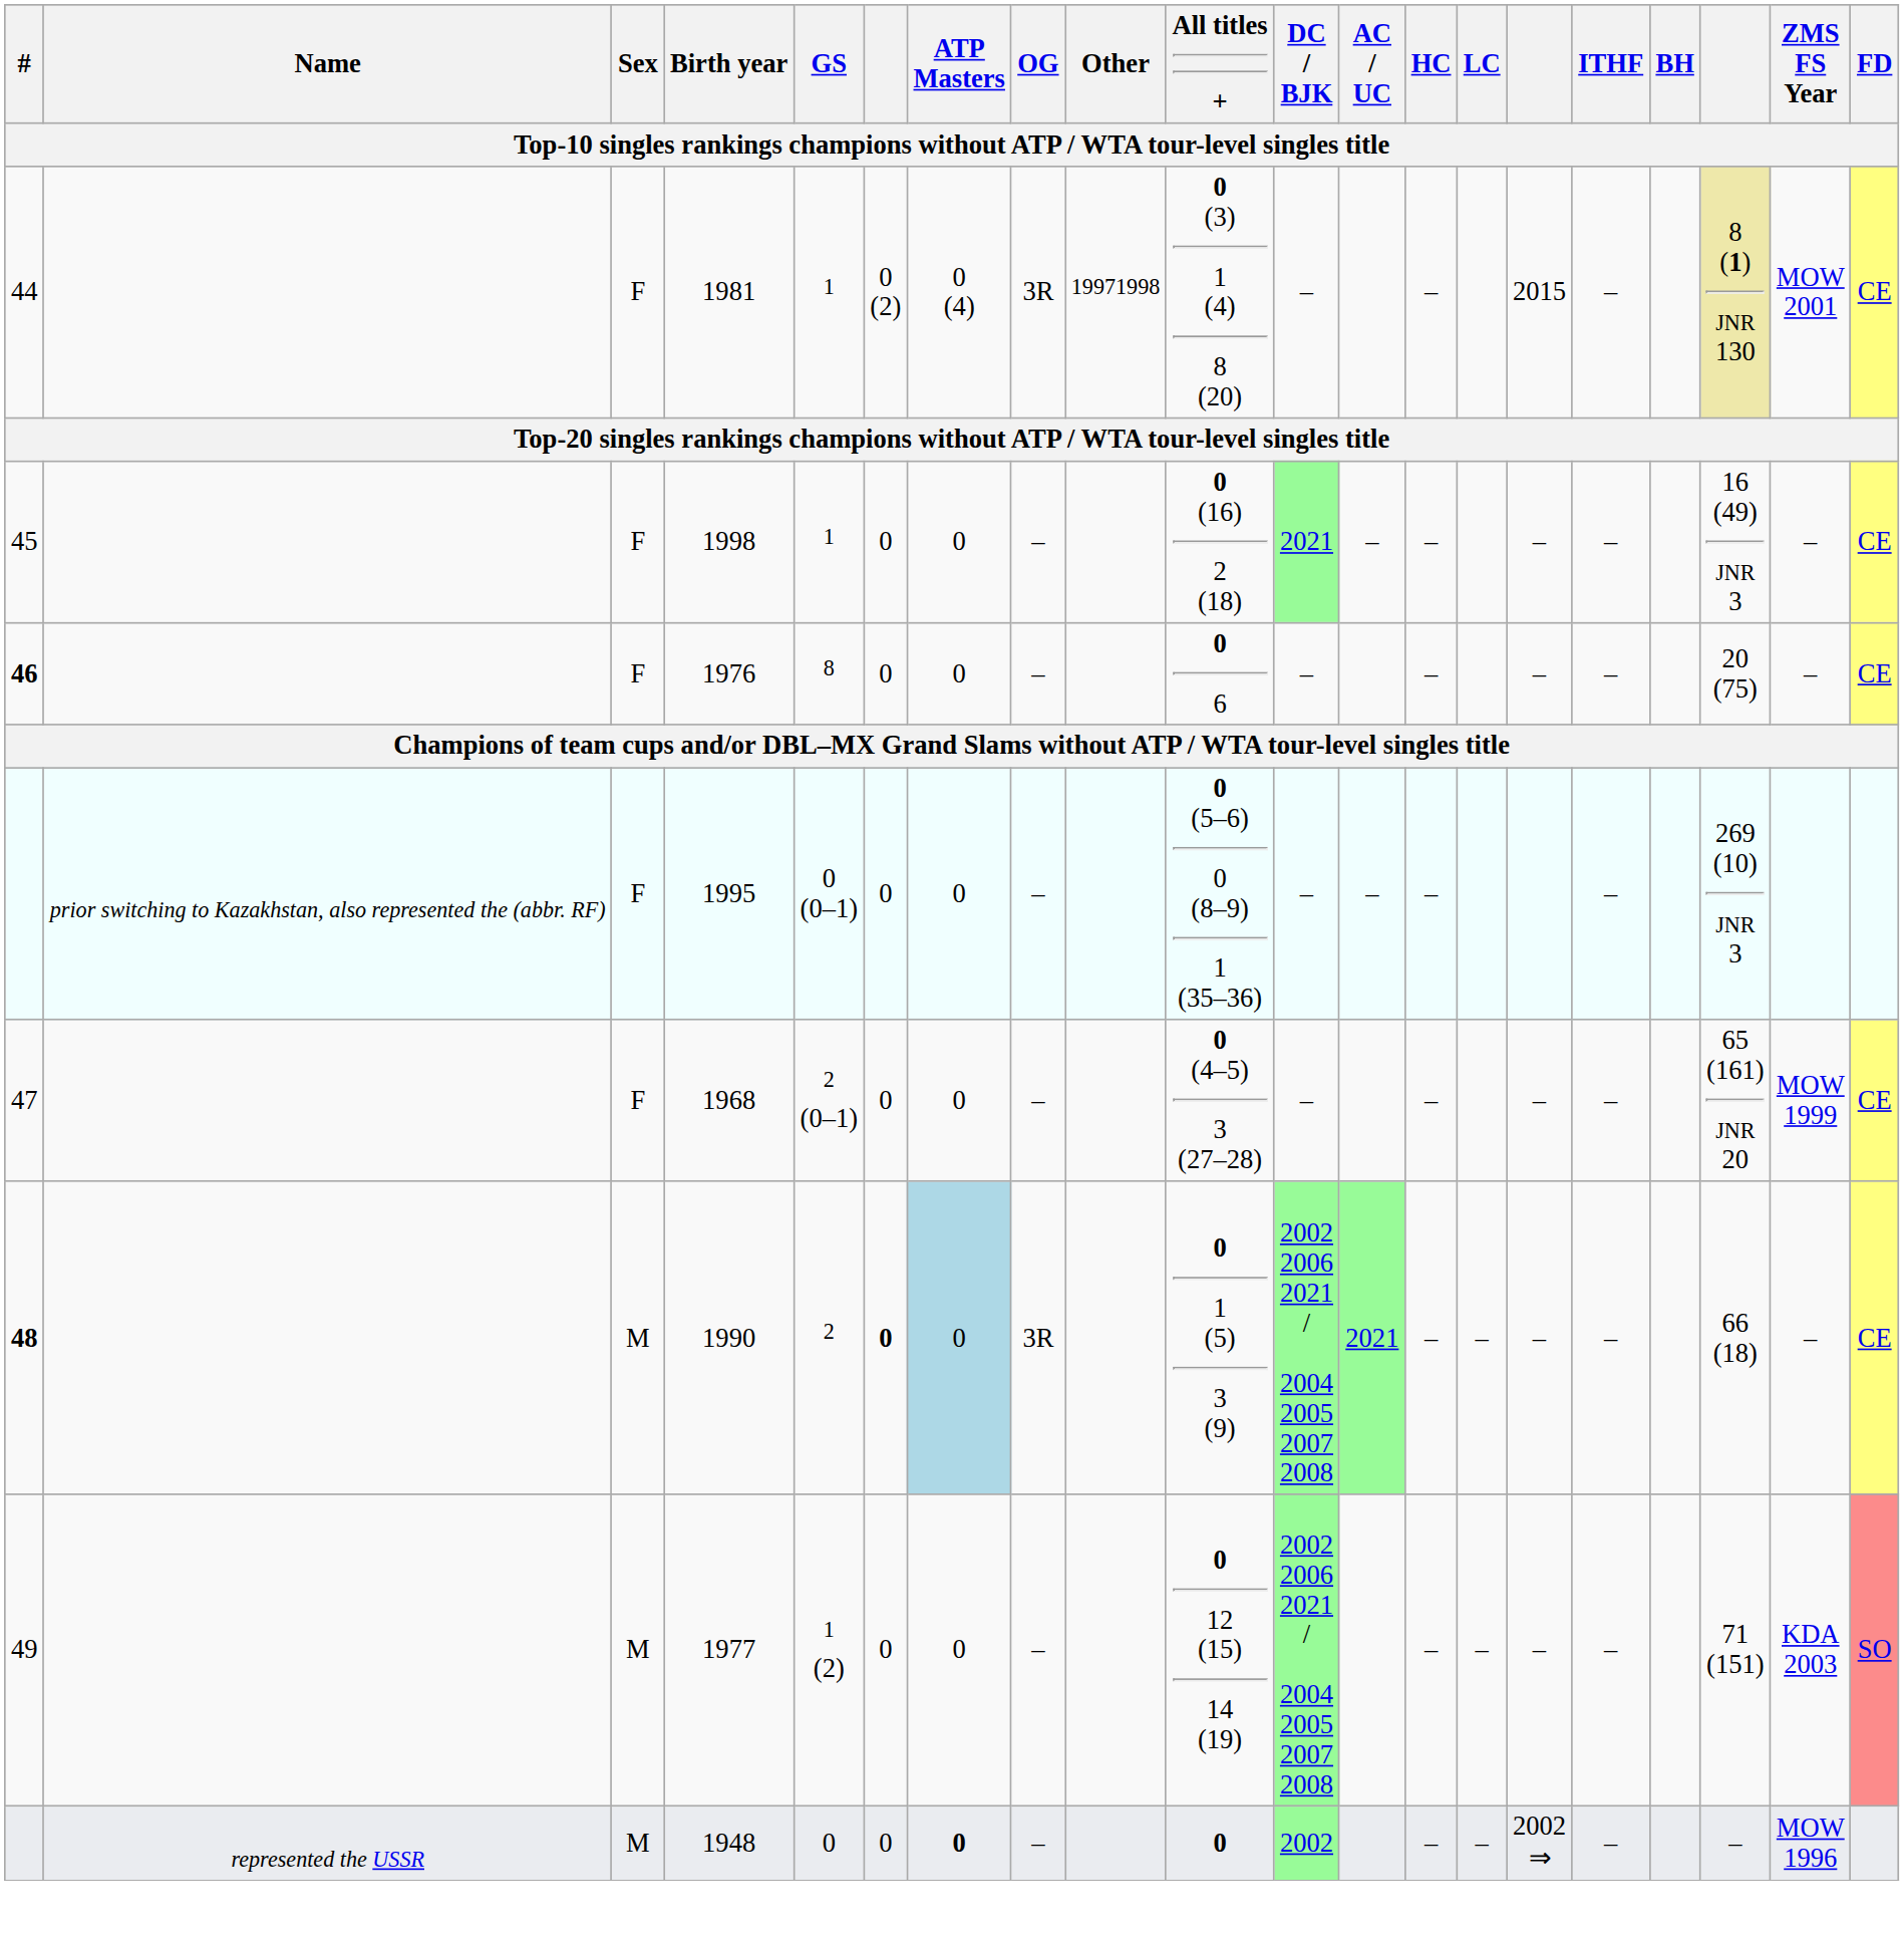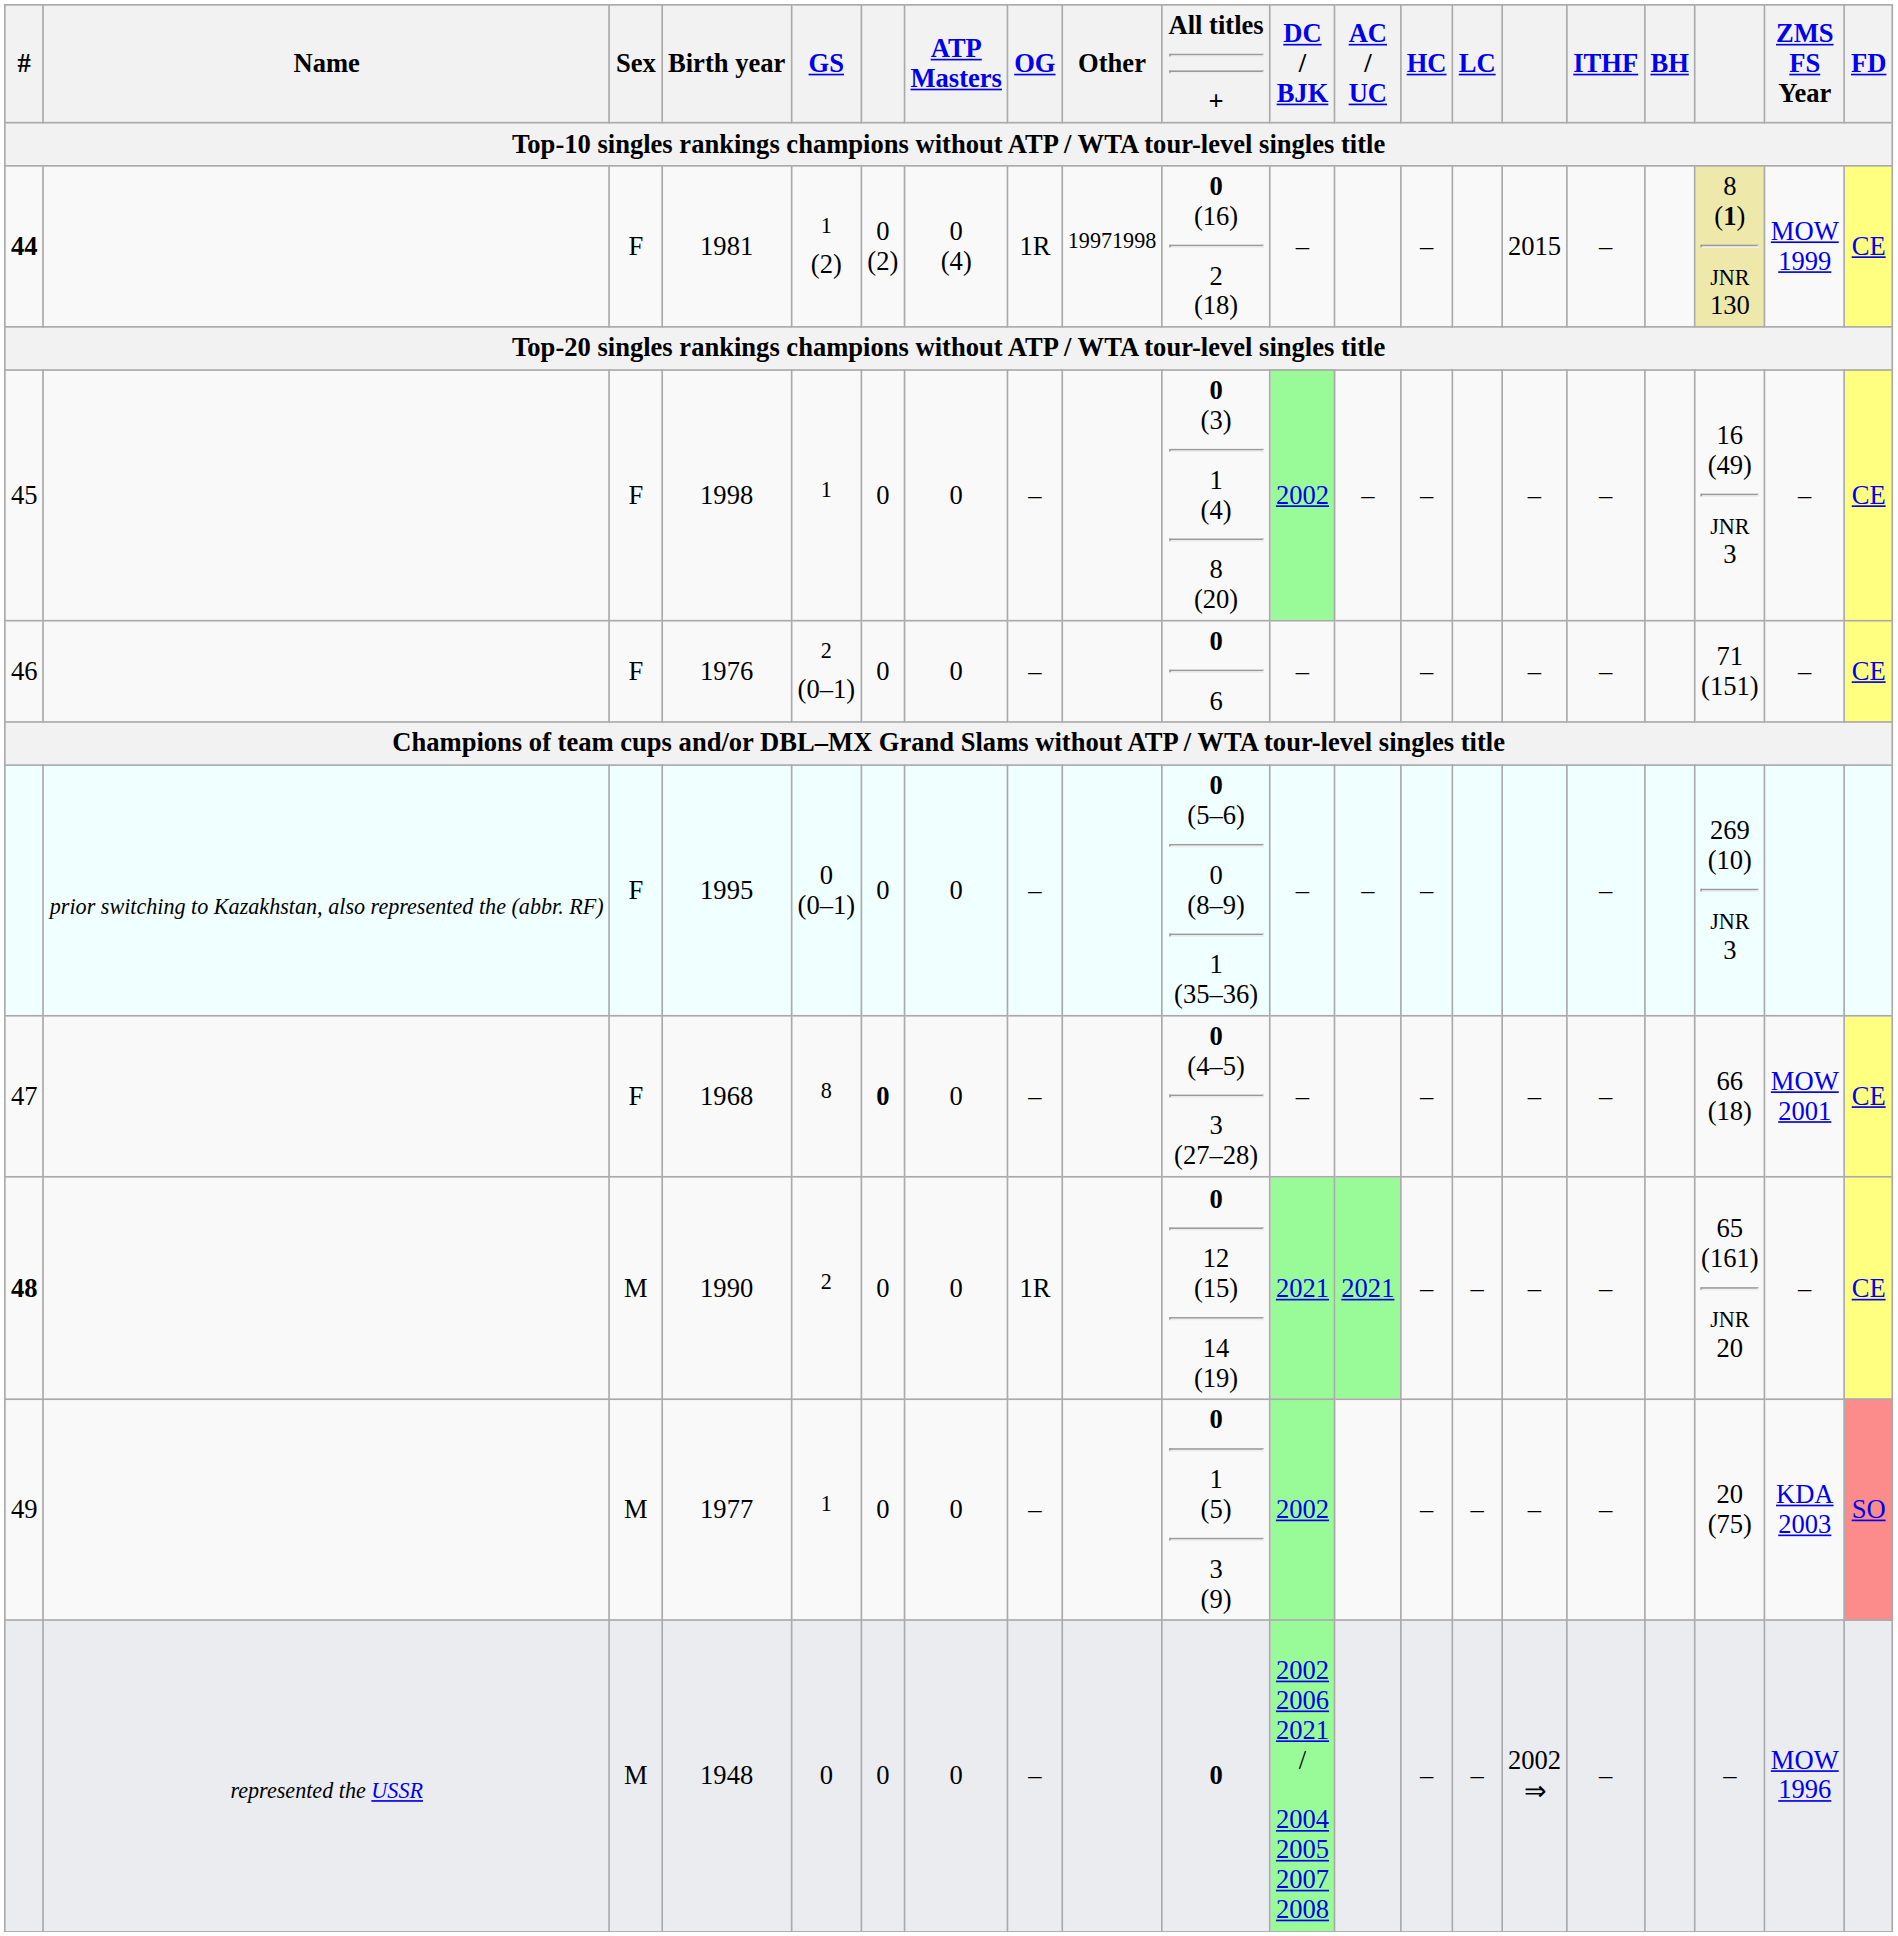 <table class="wikitable sortable" style="text-align:center;">
 <tr>
 <th>#</th>
 <th>Name</th>
 <th>Sex</th>
 <th>Birth year</th>
 <th><a href='#'>GS</a></th>
 <th></th>
 <th><a href='#'>ATP<br>Masters</a></th>
 <th><a href='#'>OG</a></th>
 <th>Other</th>
 <th>All titles<hr><hr>+ </th>
 <th><a href='#'>DC</a><br>/<br><a href='#'>BJK</a></th>
 <th><a href='#'>AC</a><br>/<br><a href='#'>UC</a></th>
 <th><a href='#'>HC</a></th>
 <th><a href='#'>LC</a></th>
 <th></th>
 <th><a href='#'>ITHF</a></th>
 <th><a href='#'>BH</a></th>
 <th></th>
 <th><a href='#'>ZMS</a><br><a href='#'>FS</a><br>Year</th>
 <th><a href='#'>FD</a></th>
 </tr>
 <tr>
 <th colspan="20" class="unsortable">Top-10 singles rankings champions without ATP / WTA tour-level singles title</th>
 </tr>
 <tr>
-<td>44</td>
+<td><strong>44</strong></td>
 <td></td>
 <td>F</td>
 <td>1981</td>
-<td><sup>1</sup></td>
+<td><sup>1</sup><br>(2)</td>
 <td>0<br>(2)</td>
 <td>0<br>(4)</td>
-<td>3R</td>
+<td>1R</td>
 <td><sup>1997</sup><sup>1998</sup></td>
-<td><strong>0</strong><br>(3)<hr>1<br>(4)<hr>8<br>(20)</td>
+<td><strong>0</strong><br>(16)<hr>2<br>(18)</td>
 <td>–</td>
 <td></td>
 <td>–</td>
 <td></td>
 <td>2015</td>
 <td>–</td>
 <td></td>
 <td bgcolor="#EEE8AA">8<br>(<strong>1</strong>)<hr><small>JNR</small><br>130</td>
-<td><a href='#'>MOW</a><br><a href='#'>2001</a></td>
+<td><a href='#'>MOW</a><br><a href='#'>1999</a></td>
 <td style="background:#ffff80; "><a href='#'>CE</a></td>
 </tr>
 <tr>
 <th colspan="20" class="unsortable">Top-20 singles rankings champions without ATP / WTA tour-level singles title</th>
 </tr>
 <tr>
 <td>45</td>
 <td><strong></strong></td>
 <td>F</td>
 <td>1998</td>
 <td><sup>1</sup></td>
 <td>0</td>
 <td>0</td>
 <td>–</td>
 <td><sup></sup></td>
-<td><strong>0</strong><br>(16)<hr>2<br>(18)</td>
-<td bgcolor=98fb98><a href='#'>2021</a></td>
+<td><strong>0</strong><br>(3)<hr>1<br>(4)<hr>8<br>(20)</td>
+<td bgcolor=98fb98><a href='#'>2002</a></td>
 <td>–</td>
 <td>–</td>
 <td></td>
 <td>–</td>
 <td>–</td>
 <td></td>
 <td>16<br>(49)<hr><small>JNR</small><br>3</td>
 <td>–</td>
 <td style="background:#ffff80; "><a href='#'>CE</a></td>
 </tr>
 <tr>
-<td><strong>46</strong></td>
+<td>46</td>
 <td></td>
 <td>F</td>
 <td>1976</td>
-<td><sup>8</sup></td>
+<td><sup>2</sup><br>(0–1)</td>
 <td>0</td>
 <td>0</td>
 <td>–</td>
 <td></td>
 <td><strong>0</strong><hr>6</td>
 <td>–</td>
 <td></td>
 <td>–</td>
 <td></td>
 <td>–</td>
 <td>–</td>
 <td></td>
-<td>20<br>(75)</td>
+<td>71<br>(151)</td>
 <td>–</td>
 <td style="background:#ffff80; "><a href='#'>CE</a></td>
 </tr>
 <tr>
 <th colspan="20" class="unsortable">Champions of team cups and/or DBL–MX Grand Slams without ATP / WTA tour-level singles title</th>
 </tr>
 <tr>
 <td class="unsortable" bgcolor=#f0ffff></td>
 <td class="unsortable" bgcolor=#f0ffff><strong><em></em></strong><br><small><em>prior switching to Kazakhstan, also represented the  (abbr. RF)</em></small></td>
 <td bgcolor="#f0ffff">F</td>
 <td bgcolor="#f0ffff">1995</td>
 <td bgcolor="#f0ffff">0<br>(0–1)</td>
 <td bgcolor=#f0ffff>0</td>
 <td bgcolor=#f0ffff>0</td>
 <td bgcolor=#f0ffff>–</td>
 <td bgcolor="#f0ffff"></td>
 <td bgcolor="#f0ffff"><strong>0</strong><br>(5–6)<hr>0<br>(8–9)<hr>1<br>(35–36)</td>
 <td bgcolor=#f0ffff>–</td>
 <td bgcolor=#f0ffff>–</td>
 <td bgcolor=#f0ffff>–</td>
 <td bgcolor=#f0ffff></td>
 <td bgcolor=#f0ffff></td>
 <td bgcolor=#f0ffff>–</td>
 <td bgcolor="#f0ffff"></td>
 <td bgcolor=#f0ffff>269<br>(10)<hr><small>JNR</small><br>3</td>
 <td bgcolor="#f0ffff"></td>
 <td bgcolor=#f0ffff></td>
 </tr>
 <tr>
 <td>47</td>
 <td></td>
 <td>F</td>
 <td>1968</td>
-<td><sup>2</sup><br>(0–1)</td>
-<td>0</td>
+<td><sup>8</sup></td>
+<td><strong>0</strong></td>
 <td>0</td>
 <td>–</td>
 <td></td>
 <td><strong>0</strong><br>(4–5)<hr>3<br>(27–28)</td>
 <td>–</td>
 <td></td>
 <td>–</td>
 <td></td>
 <td>–</td>
 <td>–</td>
 <td></td>
-<td>65<br>(161)<hr><small>JNR</small><br>20</td>
-<td><a href='#'>MOW</a><br><a href='#'>1999</a></td>
+<td>66<br>(18)</td>
+<td><a href='#'>MOW</a><br><a href='#'>2001</a></td>
 <td style="background:#ffff80; "><a href='#'>CE</a></td>
 </tr>
 <tr>
 <td><strong>48</strong></td>
 <td><strong></strong></td>
 <td>M</td>
 <td>1990</td>
 <td><sup>2</sup></td>
-<td><strong>0</strong></td>
-<td style="background: lightblue;">0</td>
-<td>3R</td>
+<td>0</td>
+<td>0</td>
+<td>1R</td>
 <td></td>
-<td><strong>0</strong><hr>1<br>(5)<hr>3<br>(9)</td>
-<td bgcolor=98fb98><br><a href='#'>2002</a><br><a href='#'>2006</a><br><a href='#'>2021</a><br>/<br><br><a href='#'>2004</a><br><a href='#'>2005</a><br><a href='#'>2007</a><br><a href='#'>2008</a></td>
+<td><strong>0</strong><hr>12<br>(15)<hr>14<br>(19)</td>
+<td bgcolor=98fb98><a href='#'>2021</a></td>
 <td bgcolor=98fb98><a href='#'>2021</a></td>
 <td>–</td>
 <td>–</td>
 <td>–</td>
 <td>–</td>
 <td></td>
-<td>66<br>(18)</td>
+<td>65<br>(161)<hr><small>JNR</small><br>20</td>
 <td>–</td>
 <td style="background:#ffff80;"><a href='#'>CE</a></td>
 </tr>
 <tr>
 <td>49</td>
 <td></td>
 <td>M</td>
 <td>1977</td>
-<td><sup>1</sup><br>(2)</td>
+<td><sup>1</sup></td>
 <td>0</td>
 <td>0</td>
 <td>–</td>
 <td></td>
-<td><strong>0</strong><hr>12<br>(15)<hr>14<br>(19)</td>
-<td bgcolor=98fb98><br><a href='#'>2002</a><br><a href='#'>2006</a><br><a href='#'>2021</a><br>/<br><br><a href='#'>2004</a><br><a href='#'>2005</a><br><a href='#'>2007</a><br><a href='#'>2008</a></td>
+<td><strong>0</strong><hr>1<br>(5)<hr>3<br>(9)</td>
+<td bgcolor=98fb98><a href='#'>2002</a></td>
 <td></td>
 <td>–</td>
 <td>–</td>
 <td>–</td>
 <td>–</td>
 <td></td>
-<td>71<br>(151)</td>
+<td>20<br>(75)</td>
 <td><a href='#'>KDA</a><br><a href='#'>2003</a></td>
 <td style="background:#fc8b8b;"><a href='#'>SO</a></td>
 </tr>
 <tr>
 <td bgcolor=#EAECF0></td>
 <td bgcolor=#EAECF0><br><small><em>represented the <a href='#'>USSR</a></em></small></td>
 <td bgcolor="#EAECF0">M</td>
 <td bgcolor="#EAECF0">1948</td>
 <td bgcolor="#EAECF0">0</td>
 <td bgcolor=#EAECF0>0</td>
-<td bgcolor=#EAECF0><strong>0</strong></td>
+<td bgcolor=#EAECF0>0</td>
 <td bgcolor=#EAECF0>–</td>
 <td bgcolor=#EAECF0></td>
 <td bgcolor="#EAECF0"><strong>0</strong></td>
-<td bgcolor=98fb98><a href='#'>2002</a></td>
+<td bgcolor=98fb98><br><a href='#'>2002</a><br><a href='#'>2006</a><br><a href='#'>2021</a><br>/<br><br><a href='#'>2004</a><br><a href='#'>2005</a><br><a href='#'>2007</a><br><a href='#'>2008</a></td>
 <td bgcolor=#EAECF0></td>
 <td bgcolor=#EAECF0>–</td>
 <td bgcolor=#EAECF0>–</td>
 <td bgcolor=#EAECF0>2002 <br>⇒<br></td>
 <td bgcolor=#EAECF0>–</td>
 <td bgcolor="#EAECF0"></td>
 <td bgcolor=#EAECF0>–</td>
 <td bgcolor=#EAECF0><a href='#'>MOW</a><br><a href='#'>1996</a><br></td>
 <td bgcolor="#EAECF0"></td>
 </tr>
 <tr>
 </tr>
 </table>
